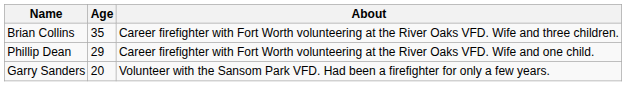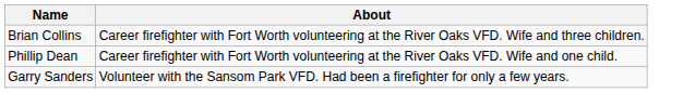 <table class="wikitable">
 <tr>
 <th>Name</th>
-<th>Age</th>
 <th>About</th>
 </tr>
 <tr>
 <td>Brian Collins</td>
-<td>35</td>
 <td>Career firefighter with Fort Worth volunteering at the River Oaks VFD. Wife and three children.</td>
 </tr>
 <tr>
 <td>Phillip Dean</td>
-<td>29</td>
 <td>Career firefighter with Fort Worth volunteering at the River Oaks VFD. Wife and one child.</td>
 </tr>
 <tr>
 <td>Garry Sanders</td>
-<td>20</td>
 <td>Volunteer with the Sansom Park VFD. Had been a firefighter for only a few years.</td>
 </tr>
 </table>
